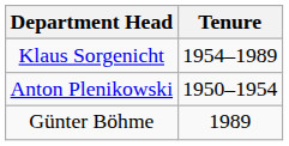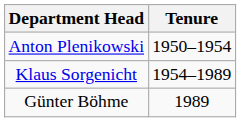 <table class="wikitable" style="text-align: center;">
 <tr>
 <th>Department Head</th>
 <th>Tenure</th>
 </tr>
 <tr>
+<td><a href='#'>Anton Plenikowski</a></td>
+<td>1950–1954</td>
+</tr>
+<tr>
 <td><a href='#'>Klaus Sorgenicht</a></td>
 <td>1954–1989</td>
-</tr>
-<tr>
-<td><a href='#'>Anton Plenikowski</a></td>
-<td>1950–1954</td>
 </tr>
 <tr>
 <td>Günter Böhme</td>
 <td>1989</td>
 </tr>
 </table>
